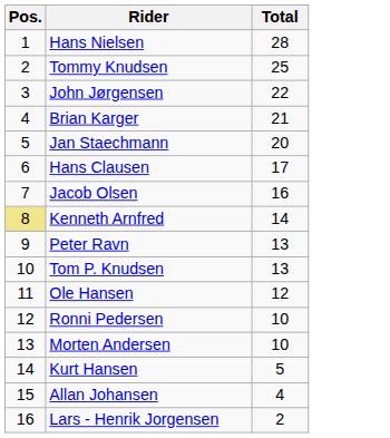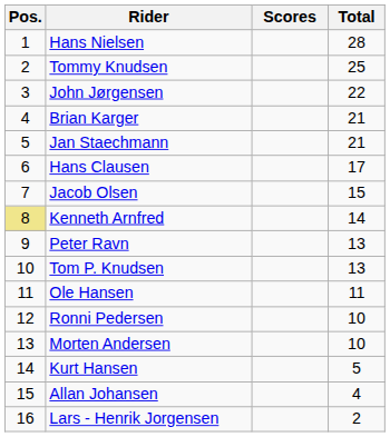 <table class=wikitable>
 <tr>
 <th width=25px>Pos.</th>
 <th width=200px>Rider</th>
+<th width=70px>Scores</th>
 <th width=50px>Total</th>
 </tr>
 <tr align=center >
 <td>1</td>
 <td align=left><a href='#'>Hans Nielsen</a></td>
+<td></td>
 <td>28</td>
 </tr>
 <tr align=center >
 <td>2</td>
 <td align=left><a href='#'>Tommy Knudsen</a></td>
+<td></td>
 <td>25</td>
 </tr>
 <tr align=center >
 <td>3</td>
 <td align=left><a href='#'>John Jørgensen</a></td>
+<td></td>
 <td>22</td>
 </tr>
 <tr align=center >
 <td>4</td>
 <td align=left><a href='#'>Brian Karger</a></td>
+<td></td>
 <td>21</td>
 </tr>
 <tr align=center >
 <td>5</td>
 <td align=left><a href='#'>Jan Staechmann</a></td>
-<td>20</td>
+<td></td>
+<td>21</td>
 </tr>
 <tr align=center >
 <td>6</td>
 <td align=left><a href='#'>Hans Clausen</a></td>
+<td></td>
 <td>17</td>
 </tr>
 <tr align=center>
 <td>7</td>
 <td align=left><a href='#'>Jacob Olsen</a></td>
-<td>16</td>
+<td></td>
+<td>15</td>
 </tr>
 <tr align=center>
 <td style="background: khaki;">8</td>
 <td align=left><a href='#'>Kenneth Arnfred</a></td>
+<td></td>
 <td>14</td>
 </tr>
 <tr align=center>
 <td>9</td>
 <td align=left><a href='#'>Peter Ravn</a></td>
+<td></td>
 <td>13</td>
 </tr>
 <tr align=center>
 <td>10</td>
 <td align=left><a href='#'>Tom P. Knudsen</a></td>
+<td></td>
 <td>13</td>
 </tr>
 <tr align=center>
 <td>11</td>
 <td align=left><a href='#'>Ole Hansen</a></td>
-<td>12</td>
+<td></td>
+<td>11</td>
 </tr>
 <tr align=center>
 <td>12</td>
 <td align=left><a href='#'>Ronni Pedersen</a></td>
+<td></td>
 <td>10</td>
 </tr>
 <tr align=center>
 <td>13</td>
 <td align=left><a href='#'>Morten Andersen</a></td>
+<td></td>
 <td>10</td>
 </tr>
 <tr align=center>
 <td>14</td>
 <td align=left><a href='#'>Kurt Hansen</a></td>
+<td></td>
 <td>5</td>
 </tr>
 <tr align=center>
 <td>15</td>
 <td align=left><a href='#'>Allan Johansen</a></td>
+<td></td>
 <td>4</td>
 </tr>
 <tr align=center>
 <td>16</td>
 <td align=left><a href='#'>Lars - Henrik Jorgensen</a></td>
+<td></td>
 <td>2</td>
 </tr>
 </table>
